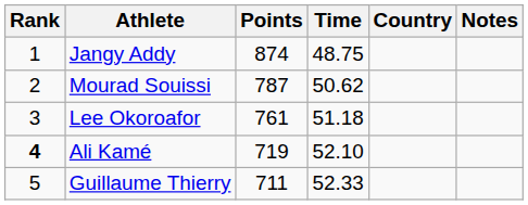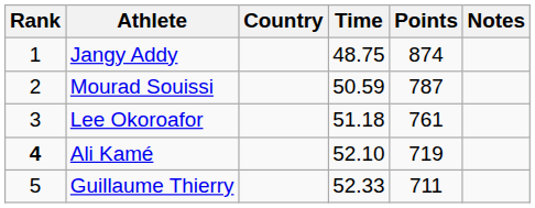 <table class="wikitable sortable" style="text-align:center">
 <tr>
 <th>Rank</th>
 <th>Athlete</th>
+<th>Country</th>
+<th>Time</th>
 <th>Points</th>
-<th>Time</th>
-<th>Country</th>
 <th>Notes</th>
 </tr>
 <tr>
 <td>1</td>
 <td align=left><a href='#'>Jangy Addy</a></td>
+<td align=left></td>
+<td>48.75</td>
 <td>874</td>
-<td>48.75</td>
-<td align=left></td>
 <td></td>
 </tr>
 <tr>
 <td>2</td>
 <td align=left><a href='#'>Mourad Souissi</a></td>
+<td align=left></td>
+<td>50.59</td>
 <td>787</td>
-<td>50.62</td>
-<td align=left></td>
 <td></td>
 </tr>
 <tr>
 <td>3</td>
 <td align=left><a href='#'>Lee Okoroafor</a></td>
+<td align=left></td>
+<td>51.18</td>
 <td>761</td>
-<td>51.18</td>
-<td align=left></td>
 <td></td>
 </tr>
 <tr>
 <td><strong>4</strong></td>
 <td align=left><a href='#'>Ali Kamé</a></td>
+<td align=left></td>
+<td>52.10</td>
 <td>719</td>
-<td>52.10</td>
-<td align=left></td>
 <td></td>
 </tr>
 <tr>
 <td>5</td>
 <td align=left><a href='#'>Guillaume Thierry</a></td>
+<td align=left></td>
+<td>52.33</td>
 <td>711</td>
-<td>52.33</td>
-<td align=left></td>
 <td></td>
 </tr>
 </table>
